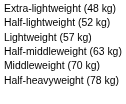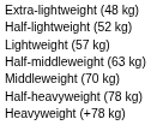 <table>
 <tr>
 <td rowspan=2>Extra-lightweight (48 kg)</td>
 <td rowspan=2></td>
 <td rowspan=2></td>
 <td></td>
 </tr>
 <tr>
 <td></td>
 </tr>
 <tr>
 <td rowspan=2>Half-lightweight (52 kg)</td>
 <td rowspan=2></td>
 <td rowspan=2></td>
 <td></td>
 </tr>
 <tr>
 <td></td>
 </tr>
 <tr>
 <td rowspan=2>Lightweight (57 kg)</td>
 <td rowspan=2></td>
 <td rowspan=2></td>
 <td></td>
 </tr>
 <tr>
 <td></td>
 </tr>
 <tr>
 <td rowspan=2>Half-middleweight (63 kg)</td>
 <td rowspan=2></td>
 <td rowspan=2></td>
 <td></td>
 </tr>
 <tr>
 <td></td>
 </tr>
 <tr>
 <td rowspan=2>Middleweight (70 kg)</td>
 <td rowspan=2></td>
 <td rowspan=2></td>
 <td></td>
 </tr>
 <tr>
 <td></td>
 </tr>
 <tr>
 <td rowspan=2>Half-heavyweight (78 kg)</td>
 <td rowspan=2></td>
 <td rowspan=2></td>
 <td></td>
 </tr>
 <tr>
 <td></td>
 </tr>
+<tr>
+<td>Heavyweight (+78 kg)</td>
+<td></td>
+<td></td>
+<td></td>
+</tr>
 </table>
